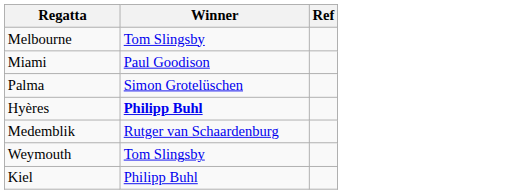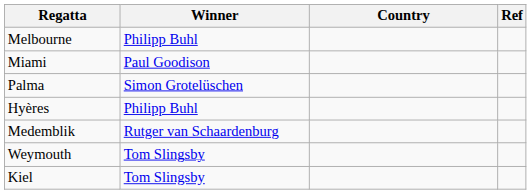 <table class="wikitable">
 <tr>
 <th width=120>Regatta</th>
 <th style="width:200px;">Winner</th>
+<th style="width:200px;">Country</th>
 <th>Ref</th>
 </tr>
 <tr>
 <td>Melbourne</td>
-<td><a href='#'>Tom Slingsby</a></td>
+<td><a href='#'>Philipp Buhl</a></td>
+<td></td>
 <td></td>
 </tr>
 <tr>
 <td>Miami</td>
 <td><a href='#'>Paul Goodison</a></td>
 <td></td>
+<td></td>
 </tr>
 <tr>
 <td>Palma</td>
 <td><a href='#'>Simon Grotelüschen</a></td>
 <td></td>
+<td></td>
 </tr>
 <tr>
 <td>Hyères</td>
-<td><strong><a href='#'>Philipp Buhl</a></strong></td>
+<td><a href='#'>Philipp Buhl</a></td>
+<td></td>
 <td></td>
 </tr>
 <tr>
 <td>Medemblik</td>
 <td><a href='#'>Rutger van Schaardenburg</a></td>
 <td></td>
+<td></td>
 </tr>
 <tr>
 <td>Weymouth</td>
 <td><a href='#'>Tom Slingsby</a></td>
 <td></td>
+<td></td>
 </tr>
 <tr>
 <td>Kiel</td>
-<td><a href='#'>Philipp Buhl</a></td>
+<td><a href='#'>Tom Slingsby</a></td>
+<td></td>
 <td></td>
 </tr>
 </table>
